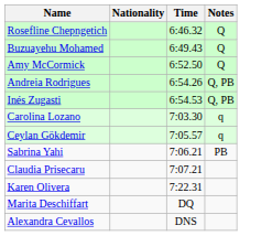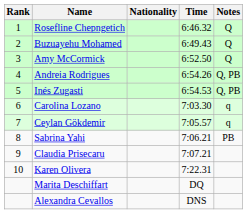 <table class="wikitable sortable" style="text-align:center">
 <tr>
+<th>Rank</th>
 <th>Name</th>
 <th>Nationality</th>
 <th>Time</th>
 <th>Notes</th>
 </tr>
 <tr bgcolor=ccffcc>
+<td>1</td>
 <td align=left><a href='#'>Rosefline Chepngetich</a></td>
 <td align=left></td>
 <td>6:46.32</td>
 <td>Q</td>
 </tr>
 <tr bgcolor=ccffcc>
+<td>2</td>
 <td align=left><a href='#'>Buzuayehu Mohamed</a></td>
 <td align=left></td>
 <td>6:49.43</td>
 <td>Q</td>
 </tr>
 <tr bgcolor=ccffcc>
+<td>3</td>
 <td align=left><a href='#'>Amy McCormick</a></td>
 <td align=left></td>
 <td>6:52.50</td>
 <td>Q</td>
 </tr>
 <tr bgcolor=ccffcc>
+<td>4</td>
 <td align=left><a href='#'>Andreia Rodrigues</a></td>
 <td align=left></td>
 <td>6:54.26</td>
 <td>Q, PB</td>
 </tr>
 <tr bgcolor=ccffcc>
+<td>5</td>
 <td align=left><a href='#'>Inés Zugasti</a></td>
 <td align=left></td>
 <td>6:54.53</td>
 <td>Q, PB</td>
 </tr>
 <tr bgcolor=ddffdd>
+<td>6</td>
 <td align=left><a href='#'>Carolina Lozano</a></td>
 <td align=left></td>
 <td>7:03.30</td>
 <td>q</td>
 </tr>
 <tr bgcolor=ddffdd>
+<td>7</td>
 <td align=left><a href='#'>Ceylan Gökdemir</a></td>
 <td align=left></td>
 <td>7:05.57</td>
 <td>q</td>
 </tr>
 <tr>
+<td>8</td>
 <td align=left><a href='#'>Sabrina Yahi</a></td>
 <td align=left></td>
 <td>7:06.21</td>
 <td>PB</td>
 </tr>
 <tr>
+<td>9</td>
 <td align=left><a href='#'>Claudia Prisecaru</a></td>
 <td align=left></td>
 <td>7:07.21</td>
 <td></td>
 </tr>
 <tr>
+<td>10</td>
 <td align=left><a href='#'>Karen Olivera</a></td>
 <td align=left></td>
 <td>7:22.31</td>
 <td></td>
 </tr>
 <tr>
+<td></td>
 <td align=left><a href='#'>Marita Deschiffart</a></td>
 <td align=left></td>
 <td>DQ</td>
 <td></td>
 </tr>
 <tr>
+<td></td>
 <td align=left><a href='#'>Alexandra Cevallos</a></td>
 <td align=left></td>
 <td>DNS</td>
 <td></td>
 </tr>
 </table>
